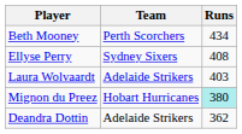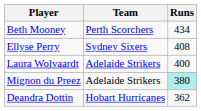 <table class="wikitable" style="text-align: center;">
 <tr>
 <th>Player</th>
 <th>Team</th>
 <th>Runs</th>
 </tr>
 <tr>
 <td style="text-align:left"><a href='#'>Beth Mooney</a></td>
 <td style="text-align:left"><a href='#'>Perth Scorchers</a></td>
 <td>434</td>
 </tr>
 <tr>
 <td style="text-align:left"><a href='#'>Ellyse Perry</a></td>
 <td style="text-align:left"><a href='#'>Sydney Sixers</a></td>
 <td>408</td>
 </tr>
 <tr>
 <td style="text-align:left"><a href='#'>Laura Wolvaardt</a></td>
 <td style="text-align:left"><a href='#'>Adelaide Strikers</a></td>
-<td>403</td>
+<td>400</td>
 </tr>
 <tr>
 <td style="text-align:left"><a href='#'>Mignon du Preez</a></td>
-<td style="text-align:left"><a href='#'>Hobart Hurricanes</a></td>
+<td style="text-align:left">Adelaide Strikers</td>
 <td style="background: paleturquoise;">380</td>
 </tr>
 <tr>
 <td style="text-align:left"><a href='#'>Deandra Dottin</a></td>
-<td style="text-align:left">Adelaide Strikers</td>
+<td style="text-align:left"><a href='#'>Hobart Hurricanes</a></td>
 <td>362</td>
 </tr>
 </table>
